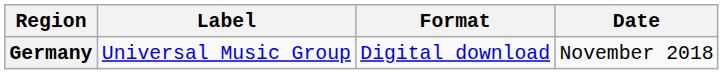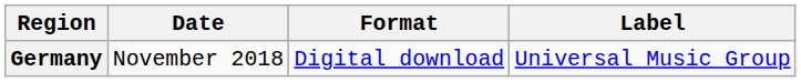 <table class="wikitable plainrowheaders" style="text-align:center;">
 <tr>
 <th>Region</th>
+<th>Date</th>
+<th>Format</th>
 <th>Label</th>
-<th>Format</th>
-<th>Date</th>
 </tr>
 <tr>
 <th scope="row">Germany</th>
+<td>November 2018</td>
+<td><a href='#'>Digital download</a></td>
 <td><a href='#'>Universal Music Group</a></td>
-<td><a href='#'>Digital download</a></td>
-<td>November 2018</td>
 </tr>
 </table>
